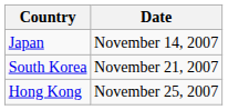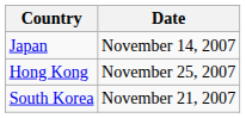 <table class="wikitable">
 <tr>
 <th>Country</th>
 <th>Date</th>
 </tr>
 <tr>
 <td><a href='#'>Japan</a></td>
 <td>November 14, 2007</td>
 </tr>
 <tr>
+<td><a href='#'>Hong Kong</a></td>
+<td>November 25, 2007</td>
+</tr>
+<tr>
 <td><a href='#'>South Korea</a></td>
 <td>November 21, 2007</td>
 </tr>
-<tr>
-<td><a href='#'>Hong Kong</a></td>
-<td>November 25, 2007</td>
-</tr>
 </table>
